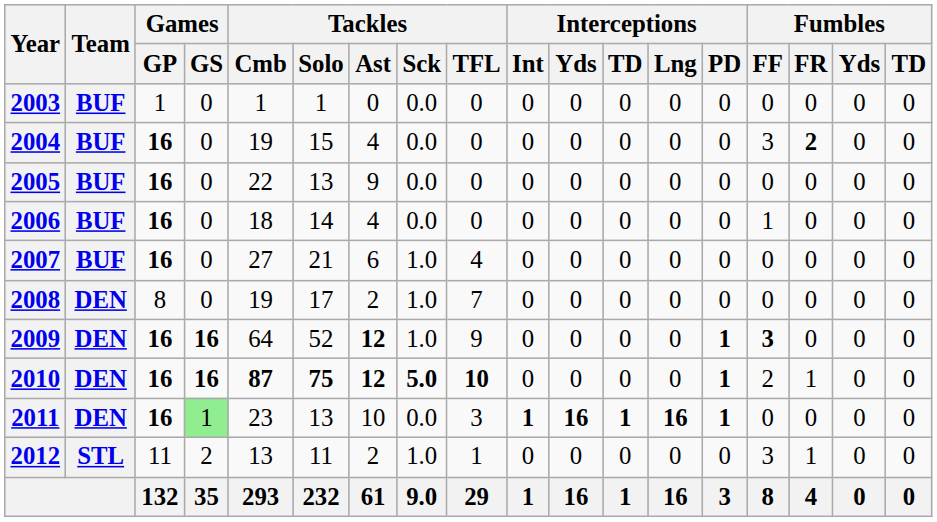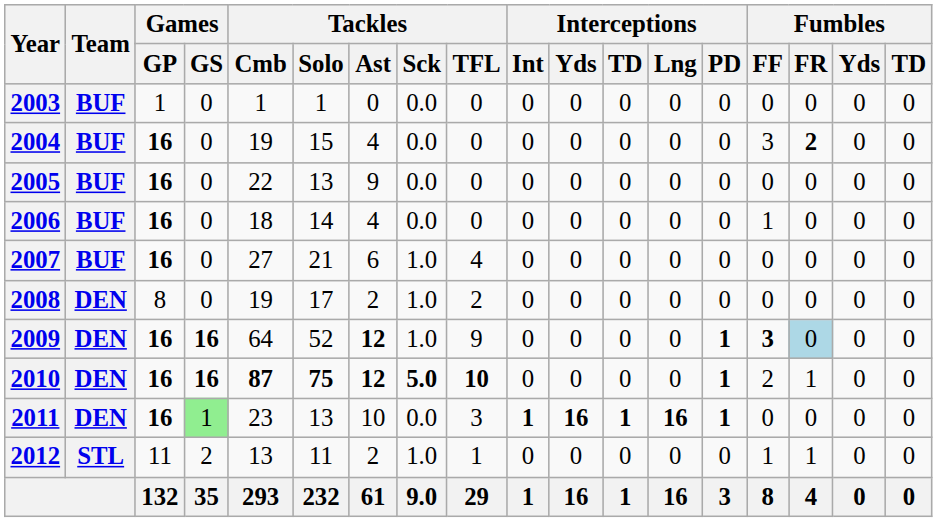 <table class="wikitable" style="text-align:center">
 <tr>
 <th rowspan="2">Year</th>
 <th rowspan="2">Team</th>
 <th colspan="2">Games</th>
 <th colspan="5">Tackles</th>
 <th colspan="5">Interceptions</th>
 <th colspan="4">Fumbles</th>
 </tr>
 <tr>
 <th>GP</th>
 <th>GS</th>
 <th>Cmb</th>
 <th>Solo</th>
 <th>Ast</th>
 <th>Sck</th>
 <th>TFL</th>
 <th>Int</th>
 <th>Yds</th>
 <th>TD</th>
 <th>Lng</th>
 <th>PD</th>
 <th>FF</th>
 <th>FR</th>
 <th>Yds</th>
 <th>TD</th>
 </tr>
 <tr>
 <th><a href='#'>2003</a></th>
 <th><a href='#'>BUF</a></th>
 <td>1</td>
 <td>0</td>
 <td>1</td>
 <td>1</td>
 <td>0</td>
 <td>0.0</td>
 <td>0</td>
 <td>0</td>
 <td>0</td>
 <td>0</td>
 <td>0</td>
 <td>0</td>
 <td>0</td>
 <td>0</td>
 <td>0</td>
 <td>0</td>
 </tr>
 <tr>
 <th><a href='#'>2004</a></th>
 <th><a href='#'>BUF</a></th>
 <td><strong>16</strong></td>
 <td>0</td>
 <td>19</td>
 <td>15</td>
 <td>4</td>
 <td>0.0</td>
 <td>0</td>
 <td>0</td>
 <td>0</td>
 <td>0</td>
 <td>0</td>
 <td>0</td>
 <td>3</td>
 <td><strong>2</strong></td>
 <td>0</td>
 <td>0</td>
 </tr>
 <tr>
 <th><a href='#'>2005</a></th>
 <th><a href='#'>BUF</a></th>
 <td><strong>16</strong></td>
 <td>0</td>
 <td>22</td>
 <td>13</td>
 <td>9</td>
 <td>0.0</td>
 <td>0</td>
 <td>0</td>
 <td>0</td>
 <td>0</td>
 <td>0</td>
 <td>0</td>
 <td>0</td>
 <td>0</td>
 <td>0</td>
 <td>0</td>
 </tr>
 <tr>
 <th><a href='#'>2006</a></th>
 <th><a href='#'>BUF</a></th>
 <td><strong>16</strong></td>
 <td>0</td>
 <td>18</td>
 <td>14</td>
 <td>4</td>
 <td>0.0</td>
 <td>0</td>
 <td>0</td>
 <td>0</td>
 <td>0</td>
 <td>0</td>
 <td>0</td>
 <td>1</td>
 <td>0</td>
 <td>0</td>
 <td>0</td>
 </tr>
 <tr>
 <th><a href='#'>2007</a></th>
 <th><a href='#'>BUF</a></th>
 <td><strong>16</strong></td>
 <td>0</td>
 <td>27</td>
 <td>21</td>
 <td>6</td>
 <td>1.0</td>
 <td>4</td>
 <td>0</td>
 <td>0</td>
 <td>0</td>
 <td>0</td>
 <td>0</td>
 <td>0</td>
 <td>0</td>
 <td>0</td>
 <td>0</td>
 </tr>
 <tr>
 <th><a href='#'>2008</a></th>
 <th><a href='#'>DEN</a></th>
 <td>8</td>
 <td>0</td>
 <td>19</td>
 <td>17</td>
 <td>2</td>
 <td>1.0</td>
-<td>7</td>
+<td>2</td>
 <td>0</td>
 <td>0</td>
 <td>0</td>
 <td>0</td>
 <td>0</td>
 <td>0</td>
 <td>0</td>
 <td>0</td>
 <td>0</td>
 </tr>
 <tr>
 <th><a href='#'>2009</a></th>
 <th><a href='#'>DEN</a></th>
 <td><strong>16</strong></td>
 <td><strong>16</strong></td>
 <td>64</td>
 <td>52</td>
 <td><strong>12</strong></td>
 <td>1.0</td>
 <td>9</td>
 <td>0</td>
 <td>0</td>
 <td>0</td>
 <td>0</td>
 <td><strong>1</strong></td>
 <td><strong>3</strong></td>
-<td>0</td>
+<td style="background: lightblue;">0</td>
 <td>0</td>
 <td>0</td>
 </tr>
 <tr>
 <th><a href='#'>2010</a></th>
 <th><a href='#'>DEN</a></th>
 <td><strong>16</strong></td>
 <td><strong>16</strong></td>
 <td><strong>87</strong></td>
 <td><strong>75</strong></td>
 <td><strong>12</strong></td>
 <td><strong>5.0</strong></td>
 <td><strong>10</strong></td>
 <td>0</td>
 <td>0</td>
 <td>0</td>
 <td>0</td>
 <td><strong>1</strong></td>
 <td>2</td>
 <td>1</td>
 <td>0</td>
 <td>0</td>
 </tr>
 <tr>
 <th><a href='#'>2011</a></th>
 <th><a href='#'>DEN</a></th>
 <td><strong>16</strong></td>
 <td style="background: lightgreen;">1</td>
 <td>23</td>
 <td>13</td>
 <td>10</td>
 <td>0.0</td>
 <td>3</td>
 <td><strong>1</strong></td>
 <td><strong>16</strong></td>
 <td><strong>1</strong></td>
 <td><strong>16</strong></td>
 <td><strong>1</strong></td>
 <td>0</td>
 <td>0</td>
 <td>0</td>
 <td>0</td>
 </tr>
 <tr>
 <th><a href='#'>2012</a></th>
 <th><a href='#'>STL</a></th>
 <td>11</td>
 <td>2</td>
 <td>13</td>
 <td>11</td>
 <td>2</td>
 <td>1.0</td>
 <td>1</td>
 <td>0</td>
 <td>0</td>
 <td>0</td>
 <td>0</td>
 <td>0</td>
-<td>3</td>
+<td>1</td>
 <td>1</td>
 <td>0</td>
 <td>0</td>
 </tr>
 <tr>
 <th colspan="2"></th>
 <th>132</th>
 <th>35</th>
 <th>293</th>
 <th>232</th>
 <th>61</th>
 <th>9.0</th>
 <th>29</th>
 <th>1</th>
 <th>16</th>
 <th>1</th>
 <th>16</th>
 <th>3</th>
 <th>8</th>
 <th>4</th>
 <th>0</th>
 <th>0</th>
 </tr>
 </table>
